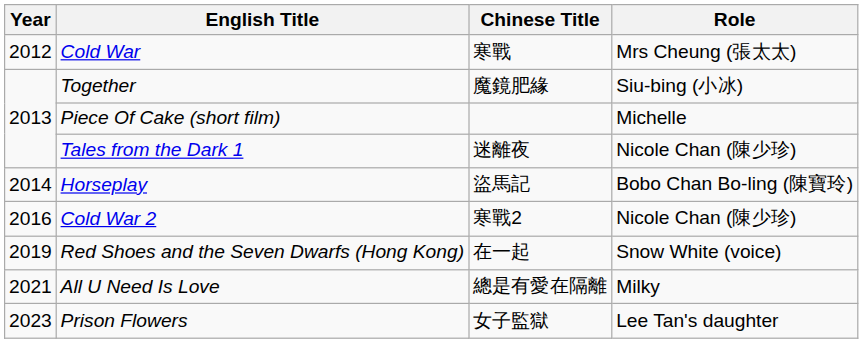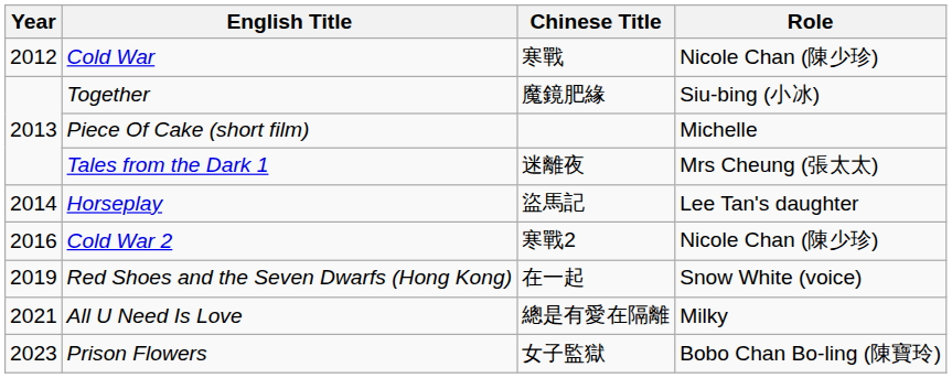 <table class="wikitable">
 <tr>
 <th>Year</th>
 <th>English Title</th>
 <th>Chinese Title</th>
 <th>Role</th>
 </tr>
 <tr>
 <td>2012</td>
 <td><a href='#'><em>Cold War</em></a></td>
 <td>寒戰</td>
-<td>Mrs Cheung (張太太)</td>
+<td>Nicole Chan (陳少珍)</td>
 </tr>
 <tr>
 <td rowspan="3">2013</td>
 <td><em>Together</em></td>
 <td>魔鏡肥緣</td>
 <td>Siu-bing (小冰)</td>
 </tr>
 <tr>
 <td><em>Piece Of Cake (short film)</em></td>
 <td></td>
 <td>Michelle</td>
 </tr>
 <tr>
 <td><em><a href='#'>Tales from the Dark 1</a></em></td>
 <td>迷離夜</td>
-<td>Nicole Chan (陳少珍)</td>
+<td>Mrs Cheung (張太太)</td>
 </tr>
 <tr>
 <td>2014</td>
 <td><a href='#'><em>Horseplay</em></a></td>
 <td>盜馬記</td>
-<td>Bobo Chan Bo-ling (陳寶玲)</td>
+<td>Lee Tan's daughter</td>
 </tr>
 <tr>
 <td>2016</td>
 <td><a href='#'><em>Cold War 2</em></a></td>
 <td>寒戰2</td>
 <td>Nicole Chan (陳少珍)</td>
 </tr>
 <tr>
 <td>2019</td>
 <td><em>Red Shoes and the Seven Dwarfs (Hong Kong)</em></td>
 <td>在一起</td>
 <td>Snow White (voice)</td>
 </tr>
 <tr>
 <td>2021</td>
 <td><em>All U Need Is Love</em></td>
 <td>總是有愛在隔離</td>
 <td>Milky</td>
 </tr>
 <tr>
 <td>2023</td>
 <td><em>Prison Flowers</em></td>
 <td>女子監獄</td>
-<td>Lee Tan's daughter</td>
+<td>Bobo Chan Bo-ling (陳寶玲)</td>
 </tr>
 </table>
